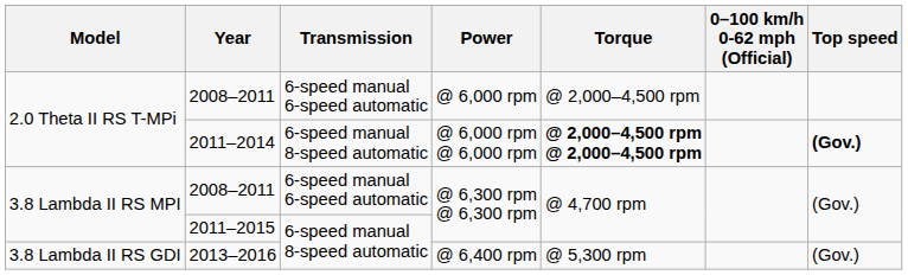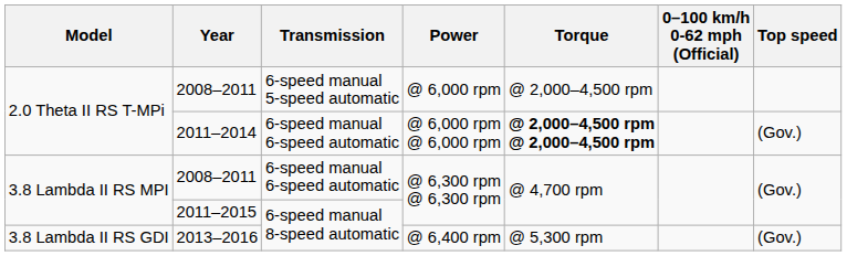 <table class="wikitable collapsible">
 <tr>
 <th>Model</th>
 <th>Year</th>
 <th>Transmission</th>
 <th>Power</th>
 <th>Torque</th>
 <th>0–100 km/h<br>0-62 mph<br>(Official)</th>
 <th>Top speed</th>
 </tr>
 <tr>
 <td rowspan=2>2.0 Theta II RS T-MPi</td>
 <td>2008–2011</td>
-<td>6-speed manual<br>6-speed automatic</td>
+<td>6-speed manual<br>5-speed automatic</td>
 <td> @ 6,000 rpm</td>
 <td> @ 2,000–4,500 rpm</td>
 <td></td>
 <td></td>
 </tr>
 <tr>
 <td>2011–2014</td>
-<td>6-speed manual<br>8-speed automatic</td>
+<td>6-speed manual<br>6-speed automatic</td>
 <td> @ 6,000 rpm<br> @ 6,000 rpm</td>
 <td><strong> @ 2,000–4,500 rpm<br> @ 2,000–4,500 rpm</strong></td>
 <td></td>
-<td><strong> (Gov.)</strong></td>
+<td> (Gov.)</td>
 </tr>
 <tr>
 <td rowspan=2>3.8 Lambda II RS MPI</td>
 <td>2008–2011</td>
 <td>6-speed manual<br>6-speed automatic</td>
 <td rowspan=2> @ 6,300 rpm<br> @ 6,300 rpm</td>
 <td rowspan=2> @ 4,700 rpm</td>
 <td rowspan=2></td>
 <td rowspan=2> (Gov.)</td>
 </tr>
 <tr>
 <td>2011–2015</td>
 <td rowspan=2>6-speed manual<br>8-speed automatic</td>
 </tr>
 <tr>
 <td>3.8 Lambda II RS GDI</td>
 <td>2013–2016</td>
 <td> @ 6,400 rpm</td>
 <td> @ 5,300 rpm</td>
 <td></td>
 <td> (Gov.)</td>
 </tr>
 </table>
